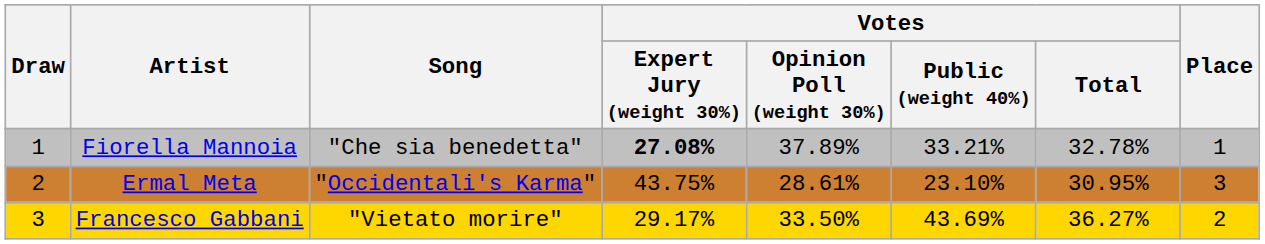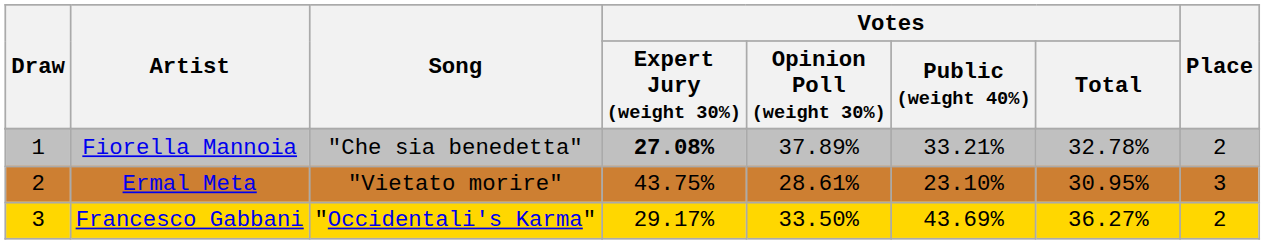 <table class="sortable wikitable" style="margin: 1em auto 1em auto; text-align:center">
 <tr>
 <th rowspan="2">Draw</th>
 <th rowspan="2">Artist</th>
 <th rowspan="2">Song</th>
 <th colspan="4" class="unsortable">Votes</th>
 <th rowspan="2">Place</th>
 </tr>
 <tr>
 <th style="width:6em;">Expert Jury<br><small>(weight 30%)</small></th>
 <th style="width:6em;">Opinion Poll<br><small>(weight 30%)</small></th>
 <th style="width:6em;">Public<br><small>(weight 40%)</small></th>
 <th style="width:6em;">Total</th>
 </tr>
 <tr>
 </tr>
 <tr bgcolor=silver>
 <td>1</td>
 <td><a href='#'>Fiorella Mannoia</a></td>
 <td>"Che sia benedetta"</td>
 <td><strong>27.08%</strong></td>
 <td>37.89%</td>
 <td>33.21%</td>
 <td>32.78%</td>
-<td>1</td>
+<td>2</td>
 </tr>
 <tr bgcolor=#cd7f32>
 <td>2</td>
 <td><a href='#'>Ermal Meta</a></td>
-<td>"<a href='#'>Occidentali's Karma</a>"</td>
+<td>"Vietato morire"</td>
 <td>43.75%</td>
 <td>28.61%</td>
 <td>23.10%</td>
 <td>30.95%</td>
 <td>3</td>
 </tr>
 <tr bgcolor=gold>
 <td>3</td>
 <td><a href='#'>Francesco Gabbani</a></td>
-<td>"Vietato morire"</td>
+<td>"<a href='#'>Occidentali's Karma</a>"</td>
 <td>29.17%</td>
 <td>33.50%</td>
 <td>43.69%</td>
 <td>36.27%</td>
 <td>2</td>
 </tr>
 </table>
